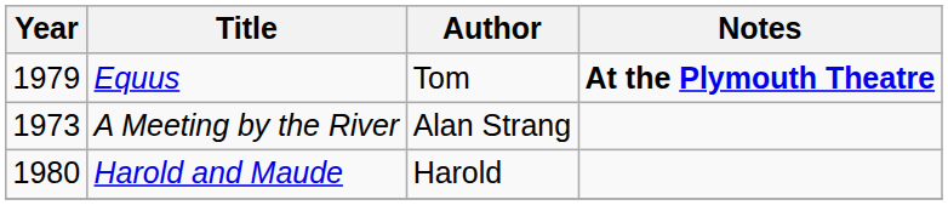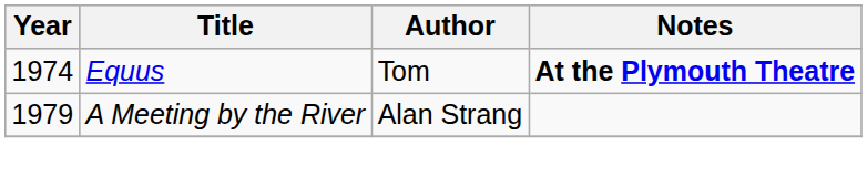 <table class="wikitable">
 <tr>
 <th>Year</th>
 <th>Title</th>
 <th>Author</th>
 <th>Notes</th>
 </tr>
 <tr>
-<td>1979</td>
+<td>1974</td>
 <td><em><a href='#'>Equus</a></em></td>
 <td>Tom</td>
 <td><strong>At the <a href='#'>Plymouth Theatre</a></strong></td>
 </tr>
 <tr>
-<td>1973</td>
+<td>1979</td>
 <td><em>A Meeting by the River</em></td>
 <td>Alan Strang</td>
 <td></td>
 </tr>
 <tr>
-<td>1980</td>
-<td><em><a href='#'>Harold and Maude</a></em></td>
-<td>Harold</td>
-<td></td>
-</tr>
-<tr>
 </tr>
 </table>
